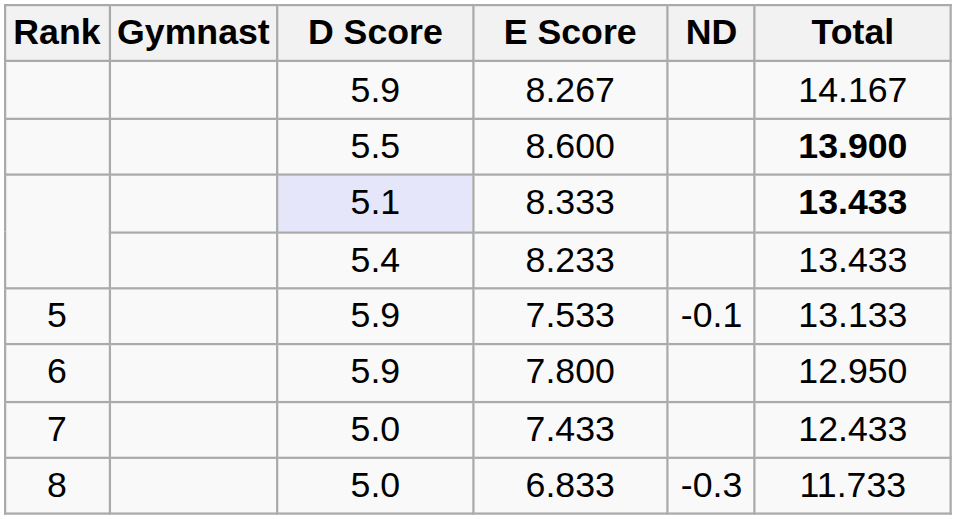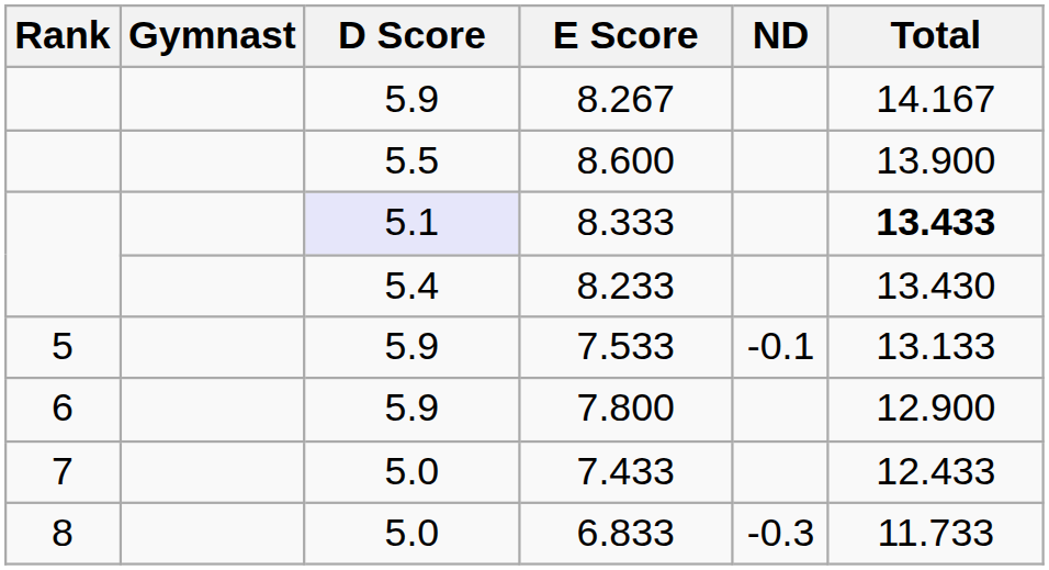 <table class="wikitable" style="text-align:center">
 <tr>
 <th>Rank</th>
 <th>Gymnast</th>
 <th style="width:5em">D Score</th>
 <th style="width:5em">E Score</th>
 <th style="width:2em">ND</th>
 <th style="width:5em">Total</th>
 </tr>
 <tr>
 <td></td>
 <td align=left></td>
 <td>5.9</td>
 <td>8.267</td>
 <td></td>
 <td>14.167</td>
 </tr>
 <tr>
 <td></td>
 <td align=left></td>
 <td>5.5</td>
 <td>8.600</td>
 <td></td>
-<td><strong>13.900</strong></td>
+<td>13.900</td>
 </tr>
 <tr>
 <td rowspan="2"></td>
 <td align=left></td>
 <td style="background: lavender;">5.1</td>
 <td>8.333</td>
 <td></td>
 <td><strong>13.433</strong></td>
 </tr>
 <tr>
 <td align=left></td>
 <td>5.4</td>
 <td>8.233</td>
 <td></td>
-<td>13.433</td>
+<td>13.430</td>
 </tr>
 <tr>
 <td>5</td>
 <td align=left></td>
 <td>5.9</td>
 <td>7.533</td>
 <td>-0.1</td>
 <td>13.133</td>
 </tr>
 <tr>
 <td>6</td>
 <td align=left></td>
 <td>5.9</td>
 <td>7.800</td>
 <td></td>
-<td>12.950</td>
+<td>12.900</td>
 </tr>
 <tr>
 <td>7</td>
 <td align=left></td>
 <td>5.0</td>
 <td>7.433</td>
 <td></td>
 <td>12.433</td>
 </tr>
 <tr>
 <td>8</td>
 <td align=left></td>
 <td>5.0</td>
 <td>6.833</td>
 <td>-0.3</td>
 <td>11.733</td>
 </tr>
 </table>
